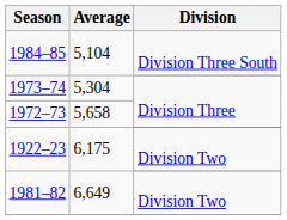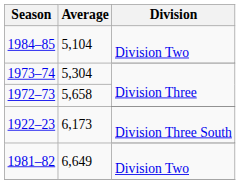 <table class="wikitable">
 <tr>
 <th>Season</th>
 <th>Average</th>
 <th>Division</th>
 </tr>
 <tr>
 <td><a href='#'>1984–85</a></td>
 <td>5,104</td>
-<td rowspan=1 style="border-bottom:1px solid grey;" valign="middle"><br><a href='#'>Division Three South</a></td>
+<td rowspan=1 style="border-bottom:1px solid grey;" valign="middle"><br><a href='#'>Division Two</a></td>
 </tr>
 <tr>
 <td><a href='#'>1973–74</a></td>
 <td>5,304</td>
 <td rowspan=2 style="border-bottom:1px solid grey;" valign="middle"><br><a href='#'>Division Three</a></td>
 </tr>
 <tr>
 <td><a href='#'>1972–73</a></td>
 <td>5,658</td>
 </tr>
 <tr>
 <td><a href='#'>1922–23</a></td>
-<td>6,175</td>
-<td rowspan=1 style="border-bottom:1px solid grey;" valign="middle"><br><a href='#'>Division Two</a></td>
+<td>6,173</td>
+<td rowspan=1 style="border-bottom:1px solid grey;" valign="middle"><br><a href='#'>Division Three South</a></td>
 </tr>
 <tr>
 <td><a href='#'>1981–82</a></td>
 <td>6,649</td>
 <td rowspan=1 style="border-bottom:1px solid grey;" valign="middle"><br><a href='#'>Division Two</a></td>
 </tr>
 <tr>
 </tr>
 </table>
